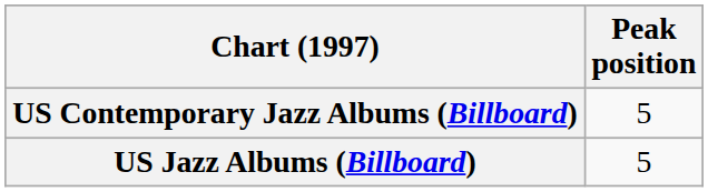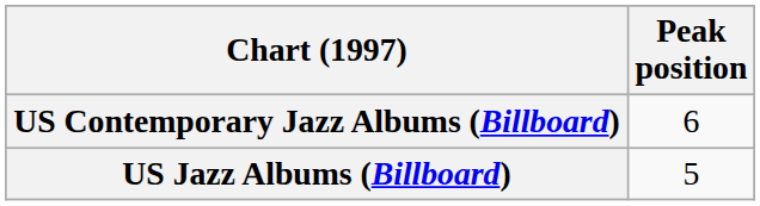 <table class="wikitable sortable plainrowheaders" style="text-align:center">
 <tr>
 <th scope="col">Chart (1997)</th>
 <th scope="col">Peak<br> position</th>
 </tr>
 <tr>
 <th scope="row">US Contemporary Jazz Albums (<em><a href='#'>Billboard</a></em>)</th>
-<td>5</td>
+<td>6</td>
 </tr>
 <tr>
 <th scope="row">US Jazz Albums (<em><a href='#'>Billboard</a></em>)</th>
 <td>5</td>
 </tr>
 </table>
